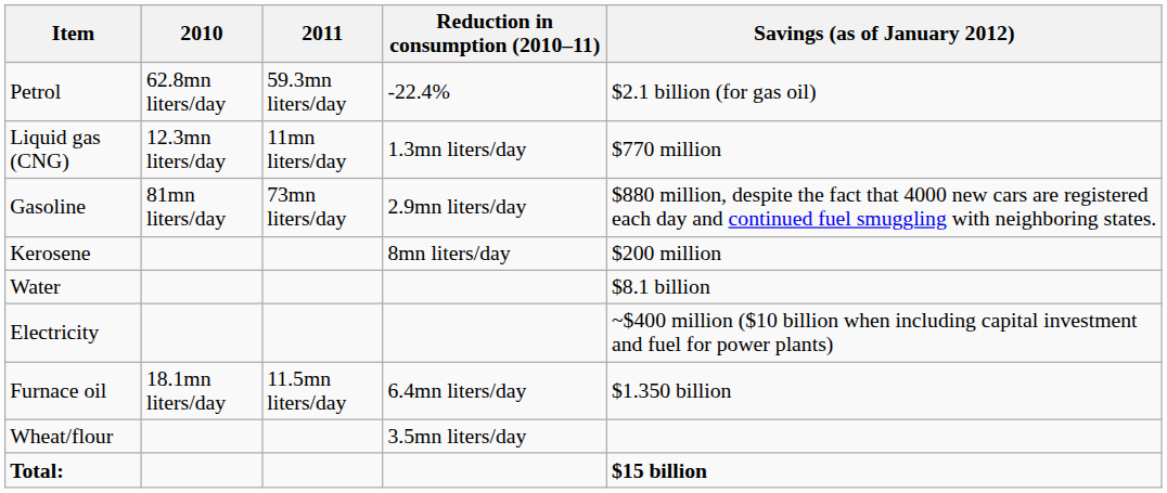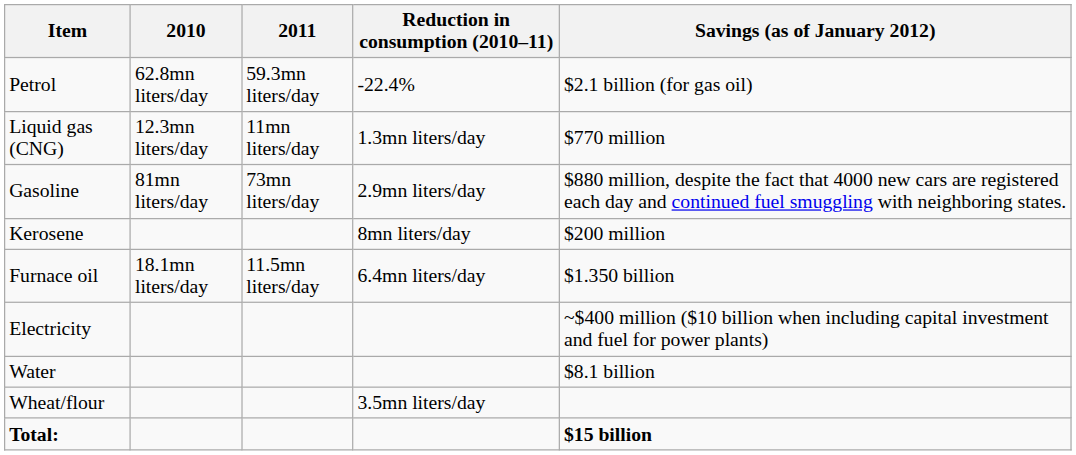 <table class="wikitable">
 <tr>
 <th>Item</th>
 <th>2010</th>
 <th>2011</th>
 <th>Reduction in consumption (2010–11)</th>
 <th>Savings (as of January 2012)</th>
 </tr>
 <tr>
 <td>Petrol</td>
 <td>62.8mn liters/day</td>
 <td>59.3mn liters/day</td>
 <td>-22.4%</td>
 <td>$2.1 billion (for gas oil) </td>
 </tr>
 <tr>
 <td>Liquid gas (CNG)</td>
 <td>12.3mn liters/day</td>
 <td>11mn liters/day</td>
 <td>1.3mn liters/day</td>
 <td>$770 million</td>
 </tr>
 <tr>
 <td>Gasoline</td>
 <td>81mn liters/day</td>
 <td>73mn liters/day</td>
 <td>2.9mn liters/day</td>
 <td>$880 million, despite the fact that 4000 new cars are registered each day and <a href='#'>continued fuel smuggling</a> with neighboring states.</td>
 </tr>
 <tr>
 <td>Kerosene</td>
 <td></td>
 <td></td>
 <td>8mn liters/day</td>
 <td>$200 million</td>
 </tr>
 <tr>
-<td>Water</td>
-<td></td>
-<td></td>
-<td></td>
-<td>$8.1 billion</td>
+<td>Furnace oil</td>
+<td>18.1mn liters/day</td>
+<td>11.5mn liters/day</td>
+<td>6.4mn liters/day</td>
+<td>$1.350 billion</td>
 </tr>
 <tr>
 <td>Electricity</td>
 <td></td>
 <td></td>
 <td></td>
 <td>~$400 million ($10 billion when including capital investment and fuel for power plants)</td>
 </tr>
 <tr>
-<td>Furnace oil</td>
-<td>18.1mn liters/day</td>
-<td>11.5mn liters/day</td>
-<td>6.4mn liters/day</td>
-<td>$1.350 billion</td>
+<td>Water</td>
+<td></td>
+<td></td>
+<td></td>
+<td>$8.1 billion</td>
 </tr>
 <tr>
 <td>Wheat/flour</td>
 <td></td>
 <td></td>
 <td>3.5mn liters/day</td>
 <td></td>
 </tr>
 <tr>
 <td><strong>Total:</strong></td>
 <td></td>
 <td></td>
 <td></td>
 <td><strong>$15 billion</strong></td>
 </tr>
 </table>
